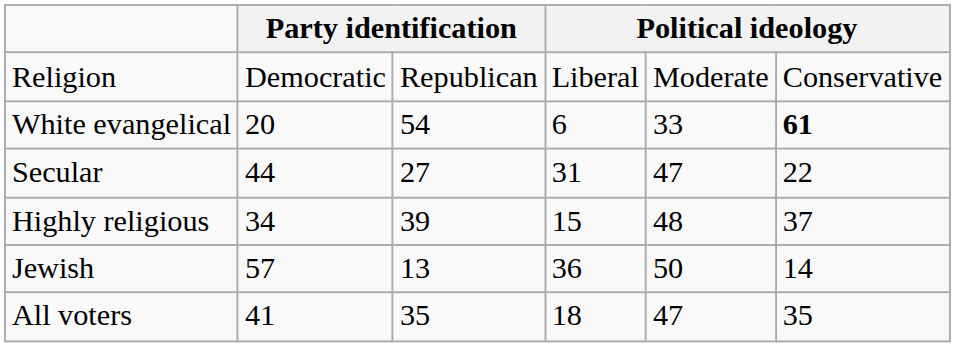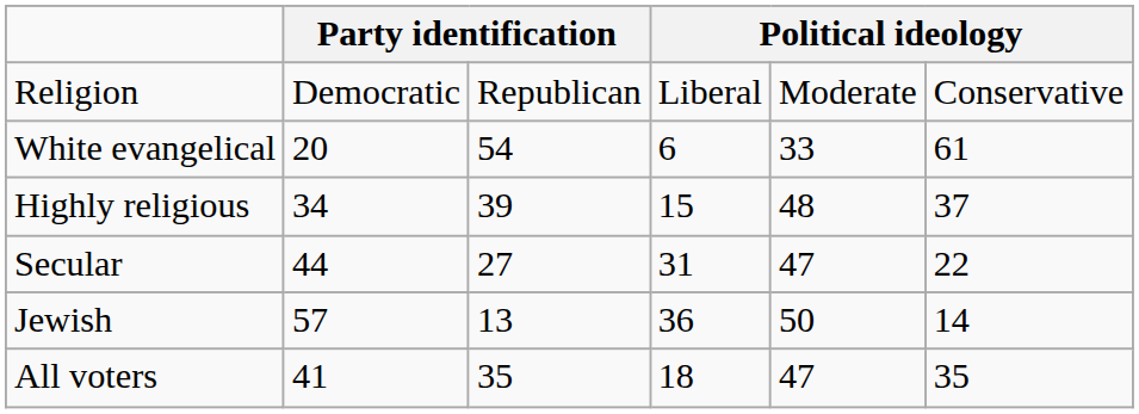 <table class=wikitable>
 <tr>
 <td></td>
 <th colspan=2>Party identification</th>
 <th colspan=3>Political ideology</th>
 </tr>
 <tr>
 <td>Religion</td>
 <td>Democratic</td>
 <td>Republican</td>
 <td>Liberal</td>
 <td>Moderate</td>
 <td>Conservative</td>
 </tr>
 <tr>
 <td>White evangelical</td>
 <td>20</td>
 <td>54</td>
 <td>6</td>
 <td>33</td>
-<td><strong>61</strong></td>
+<td>61</td>
+</tr>
+<tr>
+<td>Highly religious</td>
+<td>34</td>
+<td>39</td>
+<td>15</td>
+<td>48</td>
+<td>37</td>
 </tr>
 <tr>
 <td>Secular</td>
 <td>44</td>
 <td>27</td>
 <td>31</td>
 <td>47</td>
 <td>22</td>
-</tr>
-<tr>
-<td>Highly religious</td>
-<td>34</td>
-<td>39</td>
-<td>15</td>
-<td>48</td>
-<td>37</td>
 </tr>
 <tr>
 <td>Jewish</td>
 <td>57</td>
 <td>13</td>
 <td>36</td>
 <td>50</td>
 <td>14</td>
 </tr>
 <tr>
 <td>All voters</td>
 <td>41</td>
 <td>35</td>
 <td>18</td>
 <td>47</td>
 <td>35</td>
 </tr>
 </table>
